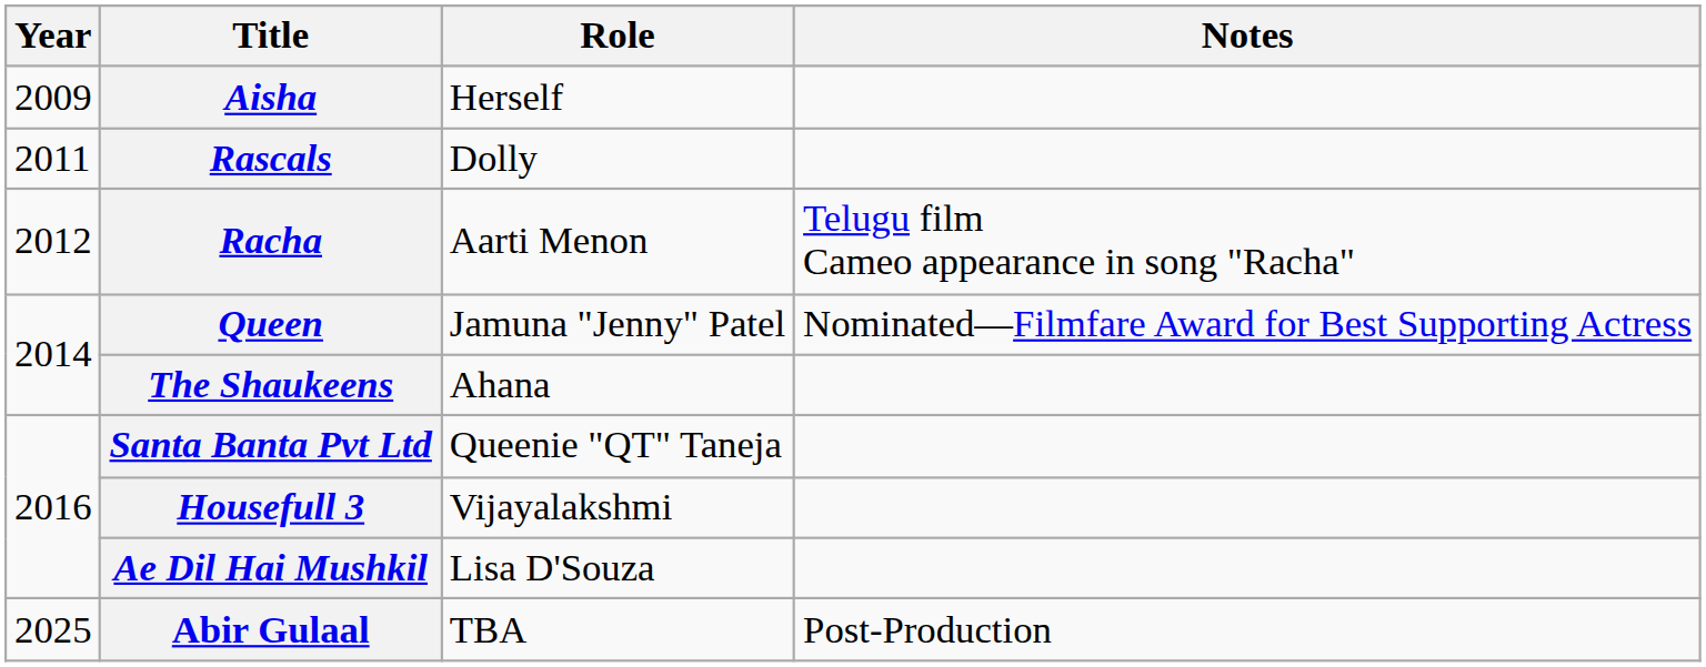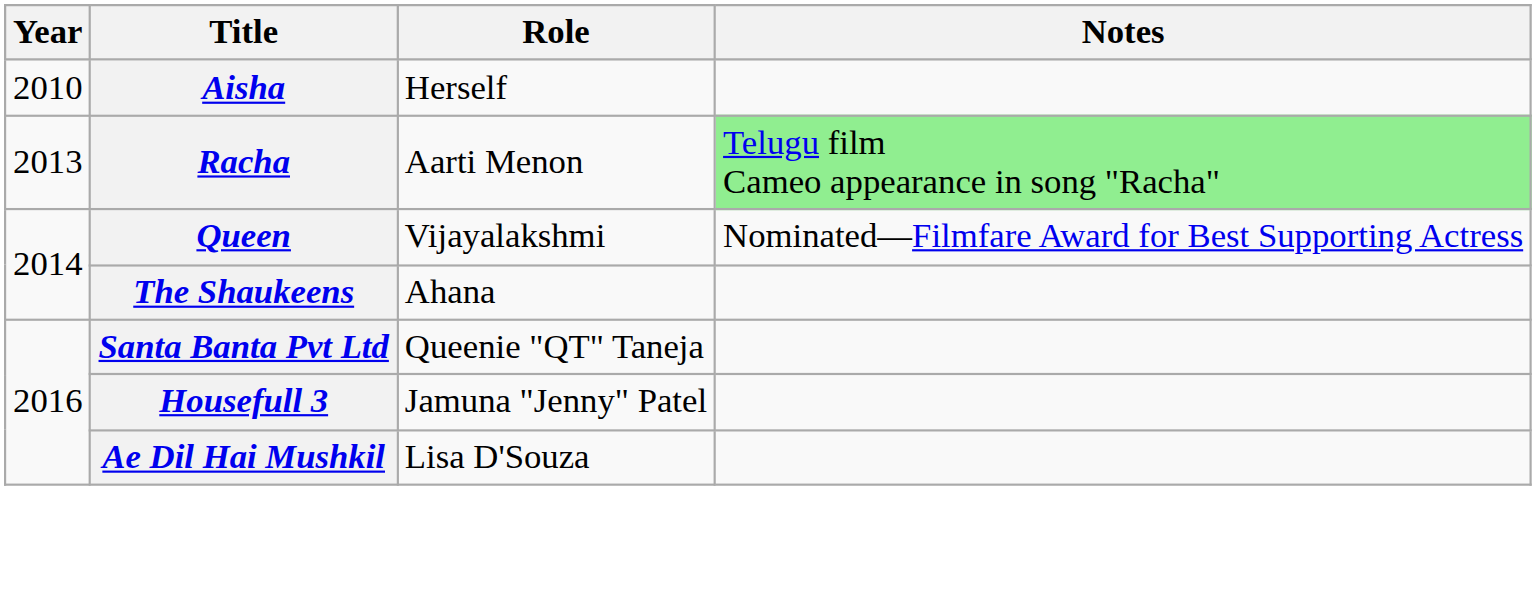 <table class="wikitable sortable plainrowheaders">
 <tr style="background:#ccc; text-align:center;">
 <th scope="col">Year</th>
 <th scope="col">Title</th>
 <th scope="col">Role</th>
 <th scope="col" class="unsortable">Notes</th>
 </tr>
 <tr>
-<td>2009</td>
+<td>2010</td>
 <th scope="row"><em><a href='#'>Aisha</a></em></th>
 <td>Herself</td>
 <td></td>
 </tr>
 <tr>
-<td>2011</td>
-<th scope="row"><em><a href='#'>Rascals</a></em></th>
-<td>Dolly</td>
-<td></td>
-</tr>
-<tr>
-<td>2012</td>
+<td>2013</td>
 <th scope="row"><em><a href='#'>Racha</a></em></th>
 <td>Aarti Menon</td>
-<td><a href='#'>Telugu</a> film<br>Cameo appearance in song "Racha"</td>
+<td style="background: lightgreen;"><a href='#'>Telugu</a> film<br>Cameo appearance in song "Racha"</td>
 </tr>
 <tr>
 <td rowspan="2">2014</td>
 <th scope="row"><em><a href='#'>Queen</a></em></th>
-<td>Jamuna "Jenny" Patel</td>
+<td>Vijayalakshmi</td>
 <td>Nominated—<a href='#'>Filmfare Award for Best Supporting Actress</a></td>
 </tr>
 <tr>
 <th scope="row"><em><a href='#'>The Shaukeens</a></em></th>
 <td>Ahana</td>
 <td></td>
 </tr>
 <tr>
 <td rowspan="3">2016</td>
 <th scope="row"><em><a href='#'>Santa Banta Pvt Ltd</a></em></th>
 <td>Queenie "QT" Taneja</td>
 <td></td>
 </tr>
 <tr>
 <th scope="row"><em><a href='#'>Housefull 3</a></em></th>
-<td>Vijayalakshmi</td>
+<td>Jamuna "Jenny" Patel</td>
 <td></td>
 </tr>
 <tr>
 <th scope="row"><em><a href='#'>Ae Dil Hai Mushkil</a></em></th>
 <td>Lisa D'Souza</td>
 <td></td>
 </tr>
-<tr>
-<td>2025</td>
-<th><a href='#'>Abir Gulaal</a> </th>
-<td>TBA</td>
-<td>Post-Production</td>
-</tr>
 </table>
